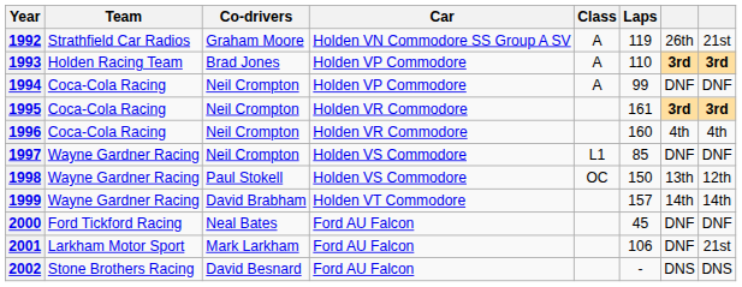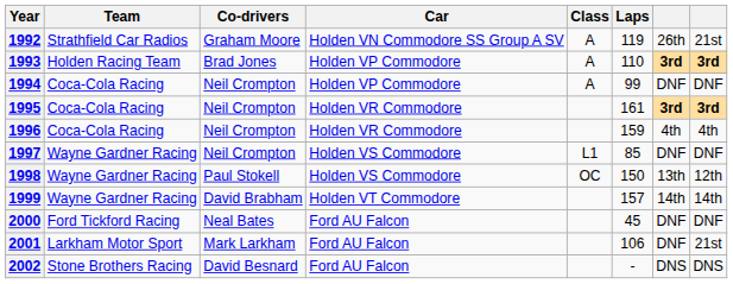 <table class="wikitable" style="text-align:center; font-size:90%">
 <tr>
 <th>Year</th>
 <th>Team</th>
 <th>Co-drivers</th>
 <th>Car</th>
 <th>Class</th>
 <th>Laps</th>
 <th></th>
 <th></th>
 </tr>
 <tr>
 <th><a href='#'>1992</a></th>
 <td align="left"> <a href='#'>Strathfield Car Radios</a></td>
 <td align="left"> <a href='#'>Graham Moore</a></td>
 <td align="left"><a href='#'>Holden VN Commodore SS Group A SV</a></td>
 <td>A</td>
 <td>119</td>
 <td>26th</td>
 <td>21st</td>
 </tr>
 <tr>
 <th><a href='#'>1993</a></th>
 <td align="left"> <a href='#'>Holden Racing Team</a></td>
 <td align="left"> <a href='#'>Brad Jones</a></td>
 <td align="left"><a href='#'>Holden VP Commodore</a></td>
 <td>A</td>
 <td>110</td>
 <td style=background:#ffdf9f><strong>3rd</strong></td>
 <td style=background:#ffdf9f><strong>3rd</strong></td>
 </tr>
 <tr>
 <th><a href='#'>1994</a></th>
 <td align="left"> <a href='#'>Coca-Cola Racing</a></td>
 <td align="left"> <a href='#'>Neil Crompton</a></td>
 <td align="left"><a href='#'>Holden VP Commodore</a></td>
 <td>A</td>
 <td>99</td>
 <td>DNF</td>
 <td>DNF</td>
 </tr>
 <tr>
 <th><a href='#'>1995</a></th>
 <td align="left"> <a href='#'>Coca-Cola Racing</a></td>
 <td align="left"> <a href='#'>Neil Crompton</a></td>
 <td align="left"><a href='#'>Holden VR Commodore</a></td>
 <td></td>
 <td>161</td>
 <td style=background:#ffdf9f><strong>3rd</strong></td>
 <td style=background:#ffdf9f><strong>3rd</strong></td>
 </tr>
 <tr>
 <th><a href='#'>1996</a></th>
 <td align="left"> <a href='#'>Coca-Cola Racing</a></td>
 <td align="left"> <a href='#'>Neil Crompton</a></td>
 <td align="left"><a href='#'>Holden VR Commodore</a></td>
 <td></td>
-<td>160</td>
+<td>159</td>
 <td>4th</td>
 <td>4th</td>
 </tr>
 <tr>
 <th><a href='#'>1997</a></th>
 <td align="left"> <a href='#'>Wayne Gardner Racing</a></td>
 <td align="left"> <a href='#'>Neil Crompton</a></td>
 <td align="left"><a href='#'>Holden VS Commodore</a></td>
 <td>L1</td>
 <td>85</td>
 <td>DNF</td>
 <td>DNF</td>
 </tr>
 <tr>
 <th><a href='#'>1998</a></th>
 <td align="left"> <a href='#'>Wayne Gardner Racing</a></td>
 <td align="left"> <a href='#'>Paul Stokell</a></td>
 <td align="left"><a href='#'>Holden VS Commodore</a></td>
 <td>OC</td>
 <td>150</td>
 <td>13th</td>
 <td>12th</td>
 </tr>
 <tr>
 <th><a href='#'>1999</a></th>
 <td align="left"> <a href='#'>Wayne Gardner Racing</a></td>
 <td align="left"> <a href='#'>David Brabham</a></td>
 <td align="left"><a href='#'>Holden VT Commodore</a></td>
 <td></td>
 <td>157</td>
 <td>14th</td>
 <td>14th</td>
 </tr>
 <tr>
 <th><a href='#'>2000</a></th>
 <td align="left"> <a href='#'>Ford Tickford Racing</a></td>
 <td align="left"> <a href='#'>Neal Bates</a></td>
 <td align="left"><a href='#'>Ford AU Falcon</a></td>
 <td></td>
 <td>45</td>
 <td>DNF</td>
 <td>DNF</td>
 </tr>
 <tr>
 <th><a href='#'>2001</a></th>
 <td align="left"> <a href='#'>Larkham Motor Sport</a></td>
 <td align="left"> <a href='#'>Mark Larkham</a></td>
 <td align="left"><a href='#'>Ford AU Falcon</a></td>
 <td></td>
 <td>106</td>
 <td>DNF</td>
 <td>21st</td>
 </tr>
 <tr>
 <th><a href='#'>2002</a></th>
 <td align="left"> <a href='#'>Stone Brothers Racing</a></td>
 <td align="left"> <a href='#'>David Besnard</a></td>
 <td align="left"><a href='#'>Ford AU Falcon</a></td>
 <td></td>
 <td>-</td>
 <td>DNS</td>
 <td>DNS</td>
 </tr>
 </table>
